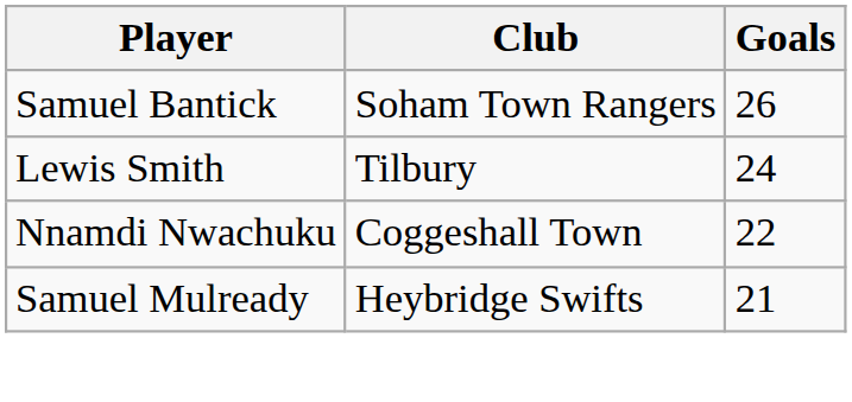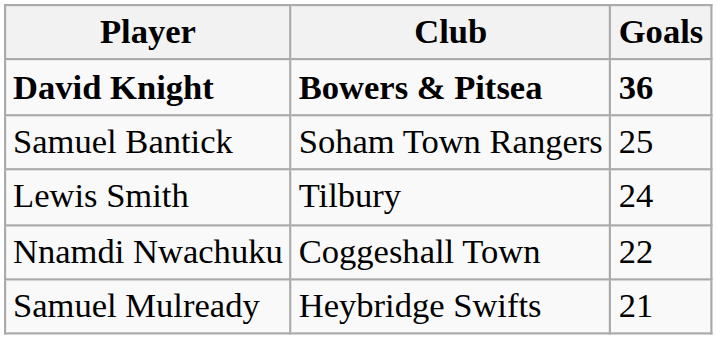 <table class="wikitable">
 <tr>
 <th>Player</th>
 <th>Club</th>
 <th>Goals</th>
 </tr>
 <tr>
+<td><strong>David Knight</strong></td>
+<td><strong>Bowers & Pitsea</strong></td>
+<td><strong>36</strong></td>
+</tr>
+<tr>
 <td>Samuel Bantick</td>
 <td>Soham Town Rangers</td>
-<td>26</td>
+<td>25</td>
 </tr>
 <tr>
 <td>Lewis Smith</td>
 <td>Tilbury</td>
 <td>24</td>
 </tr>
 <tr>
 <td>Nnamdi Nwachuku</td>
 <td>Coggeshall Town</td>
 <td>22</td>
 </tr>
 <tr>
 <td>Samuel Mulready</td>
 <td>Heybridge Swifts</td>
 <td>21</td>
 </tr>
 </table>
